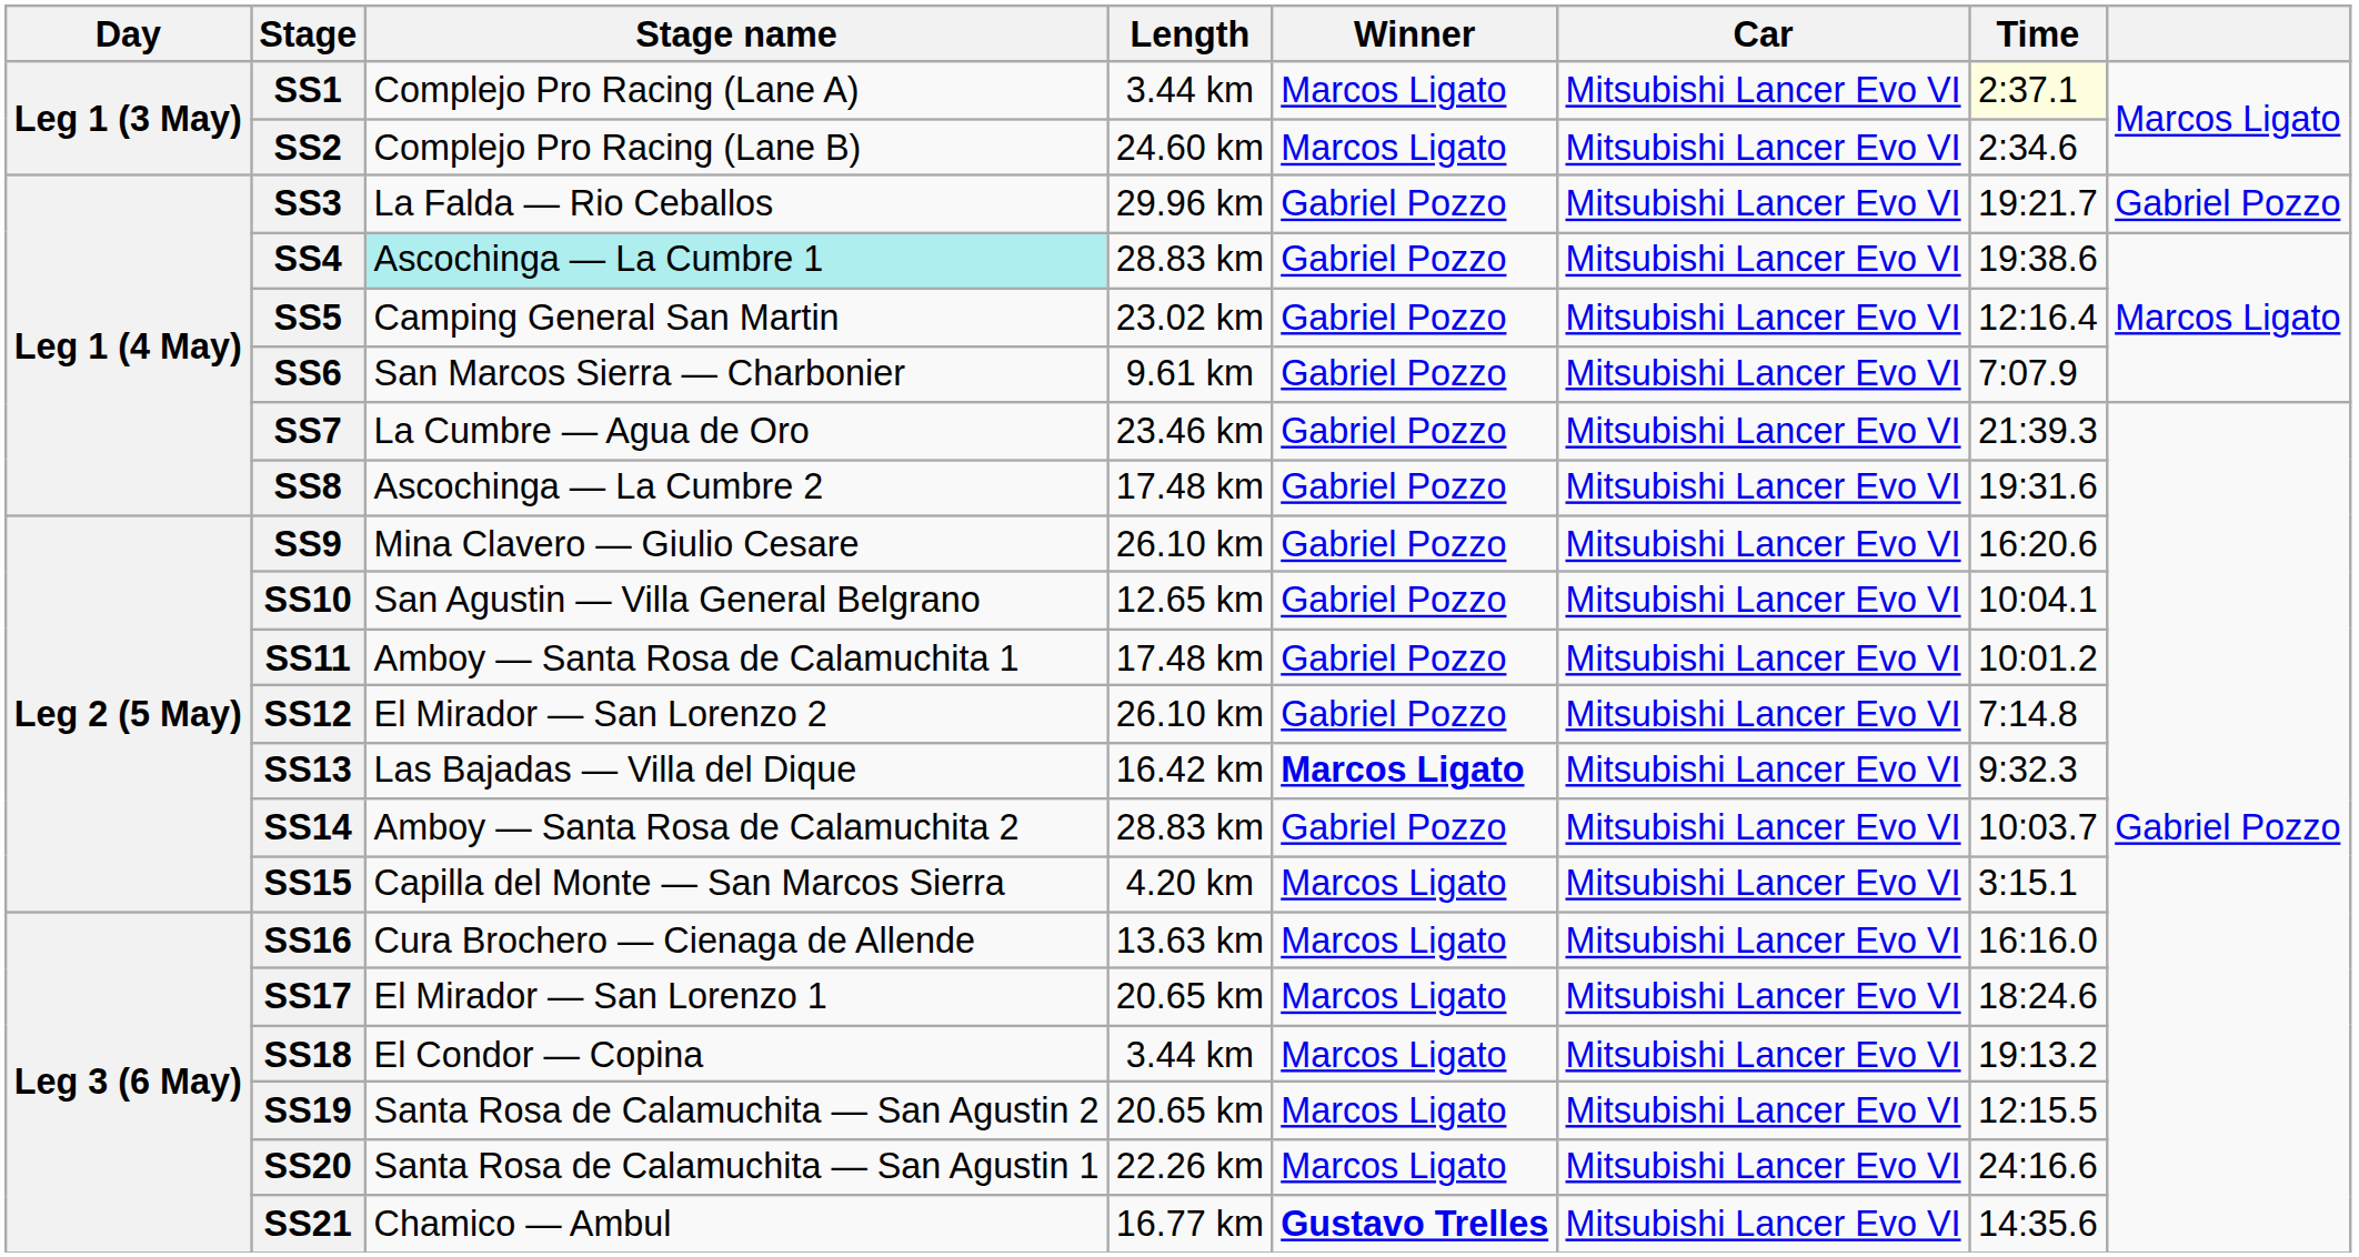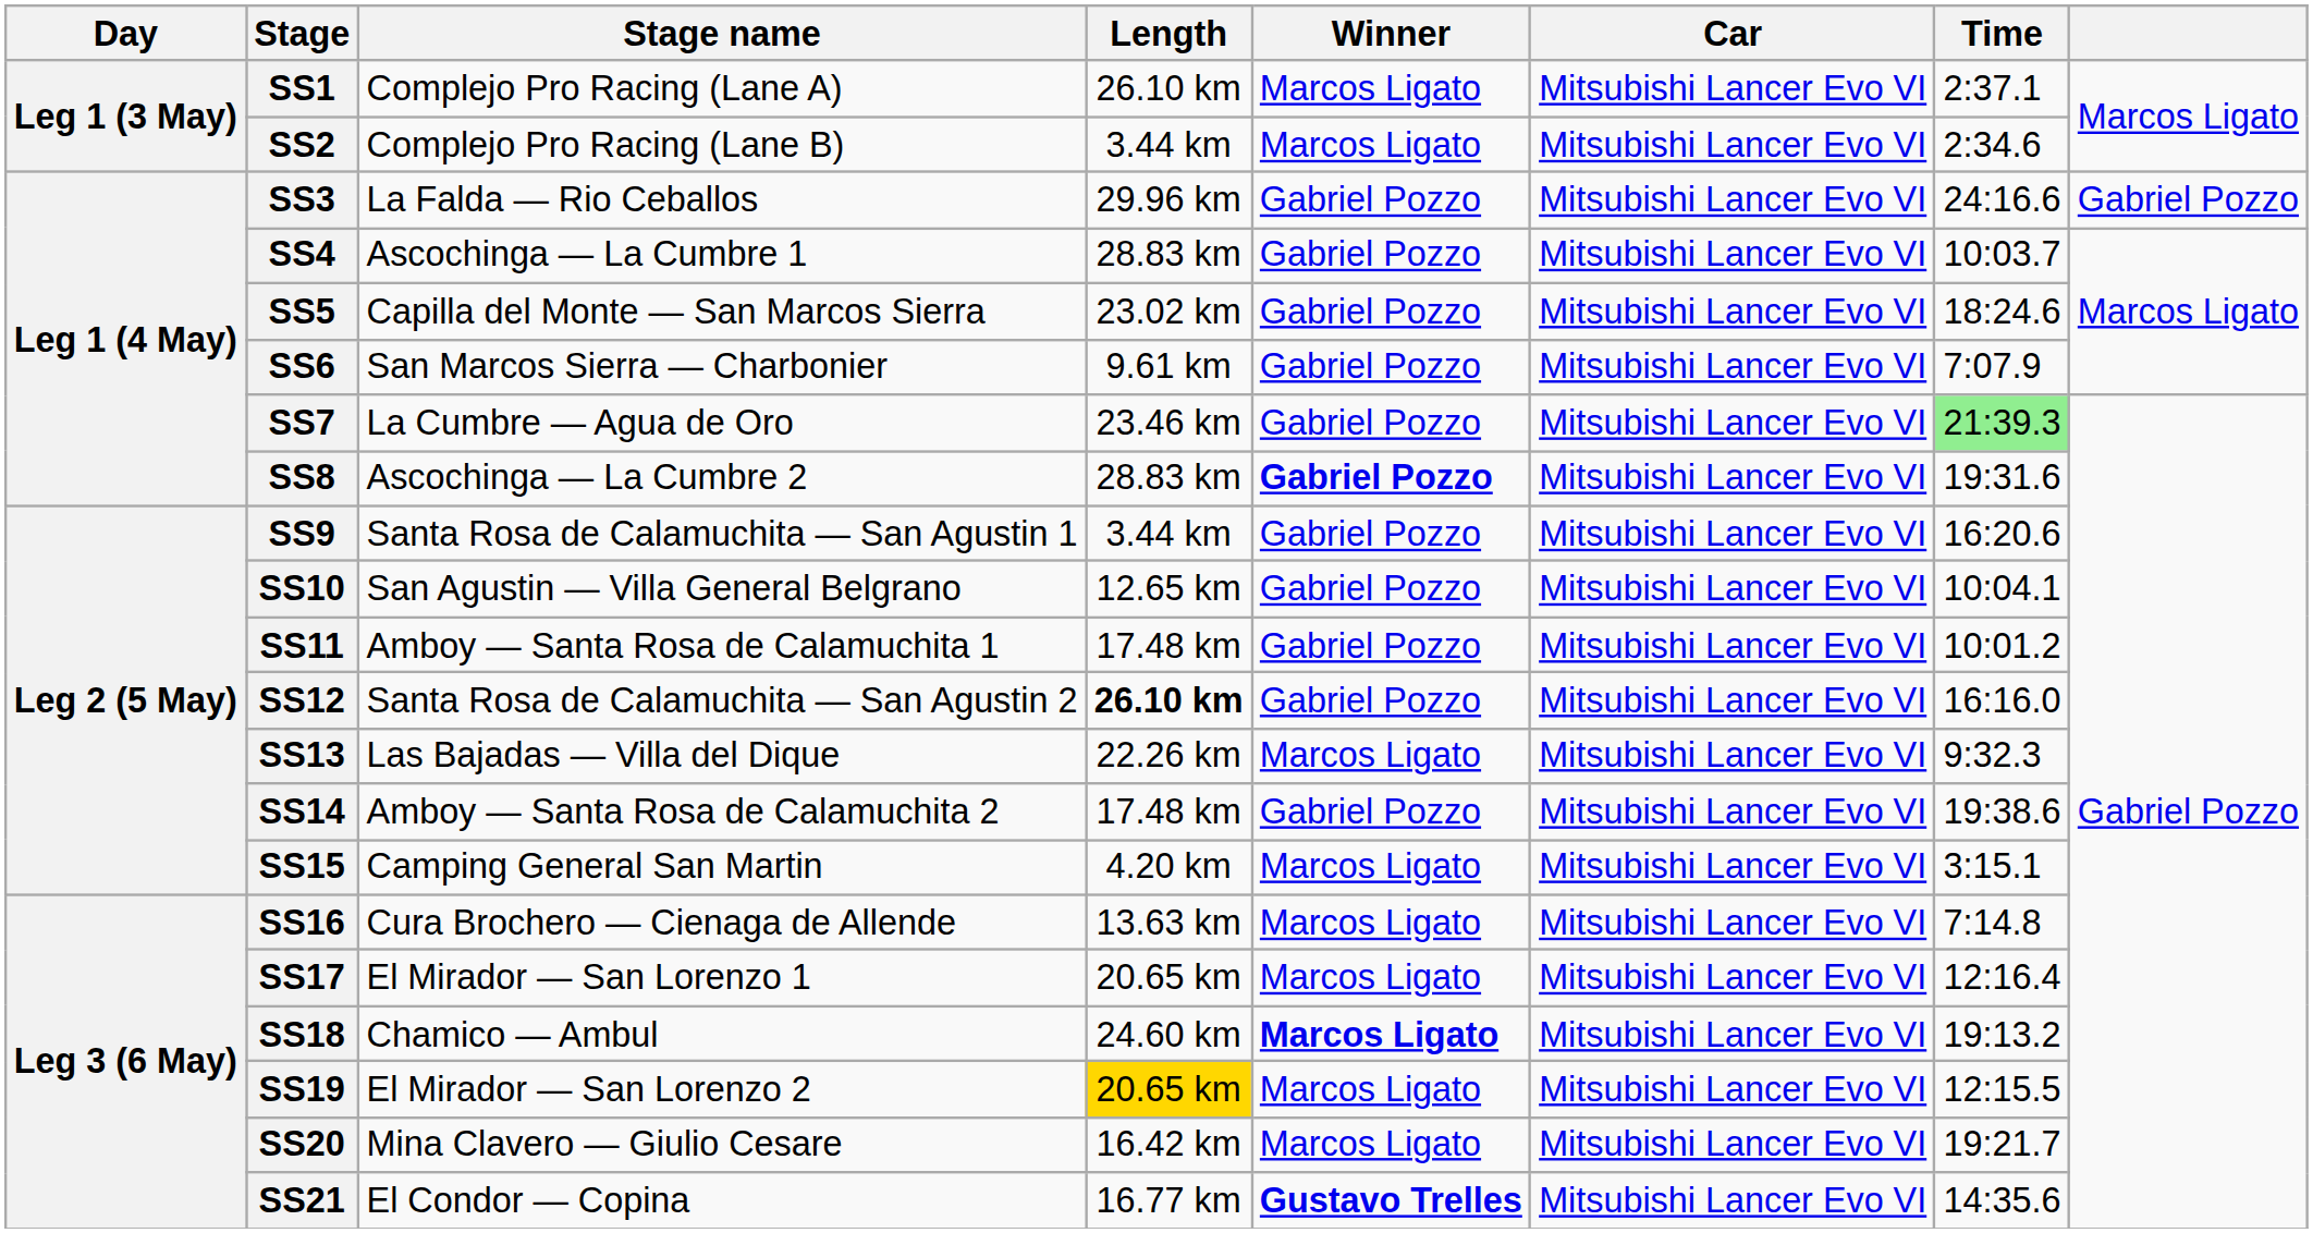 <table class="wikitable" style="font-size: 85%;">
 <tr>
 <th>Day</th>
 <th>Stage</th>
 <th>Stage name</th>
 <th>Length</th>
 <th>Winner</th>
 <th>Car</th>
 <th>Time</th>
 <th></th>
 </tr>
 <tr>
 <th rowspan="2">Leg 1 (3 May)</th>
 <th>SS1</th>
 <td>Complejo Pro Racing (Lane A)</td>
-<td align="center">3.44 km</td>
+<td align="center">26.10 km</td>
 <td> <a href='#'>Marcos Ligato</a></td>
 <td><a href='#'>Mitsubishi Lancer Evo VI</a></td>
-<td style="background: lightyellow;">2:37.1</td>
+<td>2:37.1</td>
 <td rowspan="2"> <a href='#'>Marcos Ligato</a></td>
 </tr>
 <tr>
 <th>SS2</th>
 <td>Complejo Pro Racing (Lane B)</td>
-<td align="center">24.60 km</td>
+<td align="center">3.44 km</td>
 <td> <a href='#'>Marcos Ligato</a></td>
 <td><a href='#'>Mitsubishi Lancer Evo VI</a></td>
 <td>2:34.6</td>
 </tr>
 <tr>
 <th rowspan="6">Leg 1 (4 May)</th>
 <th>SS3</th>
 <td>La Falda — Rio Ceballos</td>
 <td align="center">29.96 km</td>
 <td> <a href='#'>Gabriel Pozzo</a></td>
 <td><a href='#'>Mitsubishi Lancer Evo VI</a></td>
-<td>19:21.7</td>
+<td>24:16.6</td>
 <td rowspan="1"> <a href='#'>Gabriel Pozzo</a></td>
 </tr>
 <tr>
 <th>SS4</th>
-<td style="background: paleturquoise;">Ascochinga — La Cumbre 1</td>
+<td>Ascochinga — La Cumbre 1</td>
 <td align="center">28.83 km</td>
 <td> <a href='#'>Gabriel Pozzo</a></td>
 <td><a href='#'>Mitsubishi Lancer Evo VI</a></td>
-<td>19:38.6</td>
+<td>10:03.7</td>
 <td rowspan="3"> <a href='#'>Marcos Ligato</a></td>
 </tr>
 <tr>
 <th>SS5</th>
-<td>Camping General San Martin</td>
+<td>Capilla del Monte — San Marcos Sierra</td>
 <td align="center">23.02 km</td>
 <td> <a href='#'>Gabriel Pozzo</a></td>
 <td><a href='#'>Mitsubishi Lancer Evo VI</a></td>
-<td>12:16.4</td>
+<td>18:24.6</td>
 </tr>
 <tr>
 <th>SS6</th>
 <td>San Marcos Sierra — Charbonier</td>
 <td align="center">9.61 km</td>
 <td> <a href='#'>Gabriel Pozzo</a></td>
 <td><a href='#'>Mitsubishi Lancer Evo VI</a></td>
 <td>7:07.9</td>
 </tr>
 <tr>
 <th>SS7</th>
 <td>La Cumbre — Agua de Oro</td>
 <td align="center">23.46 km</td>
 <td> <a href='#'>Gabriel Pozzo</a></td>
 <td><a href='#'>Mitsubishi Lancer Evo VI</a></td>
-<td>21:39.3</td>
+<td style="background: lightgreen;">21:39.3</td>
 <td rowspan="15"> <a href='#'>Gabriel Pozzo</a></td>
 </tr>
 <tr>
 <th>SS8</th>
 <td>Ascochinga — La Cumbre 2</td>
-<td align="center">17.48 km</td>
-<td> <a href='#'>Gabriel Pozzo</a></td>
+<td align="center">28.83 km</td>
+<td><strong> <a href='#'>Gabriel Pozzo</a></strong></td>
 <td><a href='#'>Mitsubishi Lancer Evo VI</a></td>
 <td>19:31.6</td>
 </tr>
 <tr>
 <th rowspan="7">Leg 2 (5 May)</th>
 <th>SS9</th>
-<td>Mina Clavero — Giulio Cesare</td>
-<td align="center">26.10 km</td>
+<td>Santa Rosa de Calamuchita — San Agustin 1</td>
+<td align="center">3.44 km</td>
 <td> <a href='#'>Gabriel Pozzo</a></td>
 <td><a href='#'>Mitsubishi Lancer Evo VI</a></td>
 <td>16:20.6</td>
 </tr>
 <tr>
 <th>SS10</th>
 <td>San Agustin — Villa General Belgrano</td>
 <td align="center">12.65 km</td>
 <td> <a href='#'>Gabriel Pozzo</a></td>
 <td><a href='#'>Mitsubishi Lancer Evo VI</a></td>
 <td>10:04.1</td>
 </tr>
 <tr>
 <th>SS11</th>
 <td>Amboy — Santa Rosa de Calamuchita 1</td>
 <td align="center">17.48 km</td>
 <td> <a href='#'>Gabriel Pozzo</a></td>
 <td><a href='#'>Mitsubishi Lancer Evo VI</a></td>
 <td>10:01.2</td>
 </tr>
 <tr>
 <th>SS12</th>
-<td>El Mirador — San Lorenzo 2</td>
-<td align="center">26.10 km</td>
+<td>Santa Rosa de Calamuchita — San Agustin 2</td>
+<td align="center"><strong>26.10 km</strong></td>
 <td> <a href='#'>Gabriel Pozzo</a></td>
 <td><a href='#'>Mitsubishi Lancer Evo VI</a></td>
-<td>7:14.8</td>
+<td>16:16.0</td>
 </tr>
 <tr>
 <th>SS13</th>
 <td>Las Bajadas — Villa del Dique</td>
-<td align="center">16.42 km</td>
-<td><strong> <a href='#'>Marcos Ligato</a></strong></td>
+<td align="center">22.26 km</td>
+<td> <a href='#'>Marcos Ligato</a></td>
 <td><a href='#'>Mitsubishi Lancer Evo VI</a></td>
 <td>9:32.3</td>
 </tr>
 <tr>
 <th>SS14</th>
 <td>Amboy — Santa Rosa de Calamuchita 2</td>
-<td align="center">28.83 km</td>
+<td align="center">17.48 km</td>
 <td> <a href='#'>Gabriel Pozzo</a></td>
 <td><a href='#'>Mitsubishi Lancer Evo VI</a></td>
-<td>10:03.7</td>
+<td>19:38.6</td>
 </tr>
 <tr>
 <th>SS15</th>
-<td>Capilla del Monte — San Marcos Sierra</td>
+<td>Camping General San Martin</td>
 <td align="center">4.20 km</td>
 <td> <a href='#'>Marcos Ligato</a></td>
 <td><a href='#'>Mitsubishi Lancer Evo VI</a></td>
 <td>3:15.1</td>
 </tr>
 <tr>
 <th rowspan="6">Leg 3 (6 May)</th>
 <th>SS16</th>
 <td>Cura Brochero — Cienaga de Allende</td>
 <td align="center">13.63 km</td>
 <td> <a href='#'>Marcos Ligato</a></td>
 <td><a href='#'>Mitsubishi Lancer Evo VI</a></td>
-<td>16:16.0</td>
+<td>7:14.8</td>
 </tr>
 <tr>
 <th>SS17</th>
 <td>El Mirador — San Lorenzo 1</td>
 <td align="center">20.65 km</td>
 <td> <a href='#'>Marcos Ligato</a></td>
 <td><a href='#'>Mitsubishi Lancer Evo VI</a></td>
-<td>18:24.6</td>
+<td>12:16.4</td>
 </tr>
 <tr>
 <th>SS18</th>
-<td>El Condor — Copina</td>
-<td align="center">3.44 km</td>
-<td> <a href='#'>Marcos Ligato</a></td>
+<td>Chamico — Ambul</td>
+<td align="center">24.60 km</td>
+<td><strong> <a href='#'>Marcos Ligato</a></strong></td>
 <td><a href='#'>Mitsubishi Lancer Evo VI</a></td>
 <td>19:13.2</td>
 </tr>
 <tr>
 <th>SS19</th>
-<td>Santa Rosa de Calamuchita — San Agustin 2</td>
-<td align="center">20.65 km</td>
+<td>El Mirador — San Lorenzo 2</td>
+<td align="center" style="background: gold;">20.65 km</td>
 <td> <a href='#'>Marcos Ligato</a></td>
 <td><a href='#'>Mitsubishi Lancer Evo VI</a></td>
 <td>12:15.5</td>
 </tr>
 <tr>
 <th>SS20</th>
-<td>Santa Rosa de Calamuchita — San Agustin 1</td>
-<td align="center">22.26 km</td>
+<td>Mina Clavero — Giulio Cesare</td>
+<td align="center">16.42 km</td>
 <td> <a href='#'>Marcos Ligato</a></td>
 <td><a href='#'>Mitsubishi Lancer Evo VI</a></td>
-<td>24:16.6</td>
+<td>19:21.7</td>
 </tr>
 <tr>
 <th>SS21</th>
-<td>Chamico — Ambul</td>
+<td>El Condor — Copina</td>
 <td align="center">16.77 km</td>
 <td><strong> <a href='#'>Gustavo Trelles</a></strong></td>
 <td><a href='#'>Mitsubishi Lancer Evo VI</a></td>
 <td>14:35.6</td>
 </tr>
 <tr>
 </tr>
 </table>
